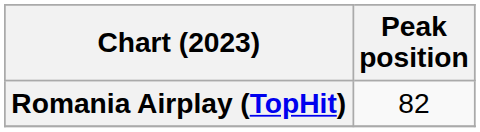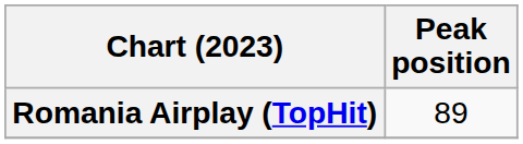 <table class="wikitable plainrowheaders" style="text-align:center">
 <tr>
 <th scope="col">Chart (2023)</th>
 <th scope="col">Peak<br>position</th>
 </tr>
 <tr>
 <th scope="row">Romania Airplay (<a href='#'>TopHit</a>)</th>
-<td>82</td>
+<td>89</td>
 </tr>
 <tr>
 </tr>
 </table>
